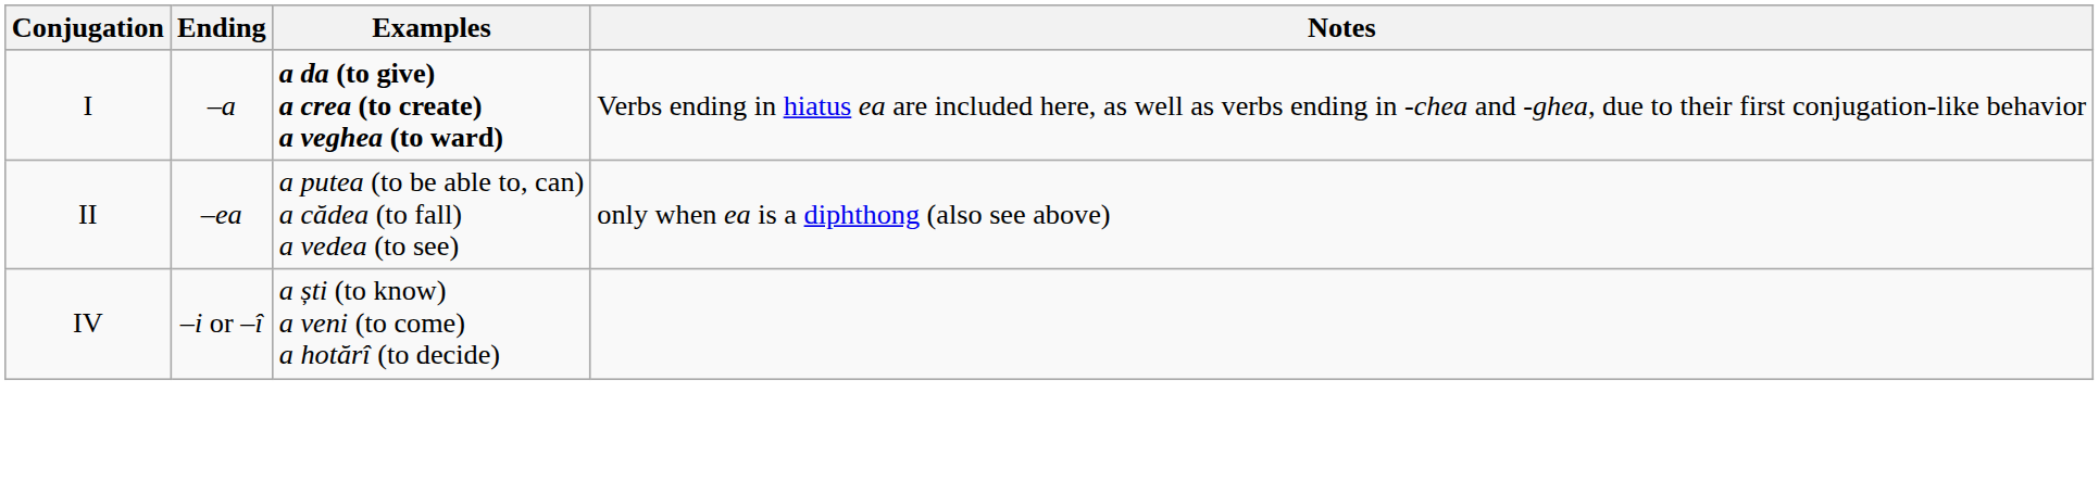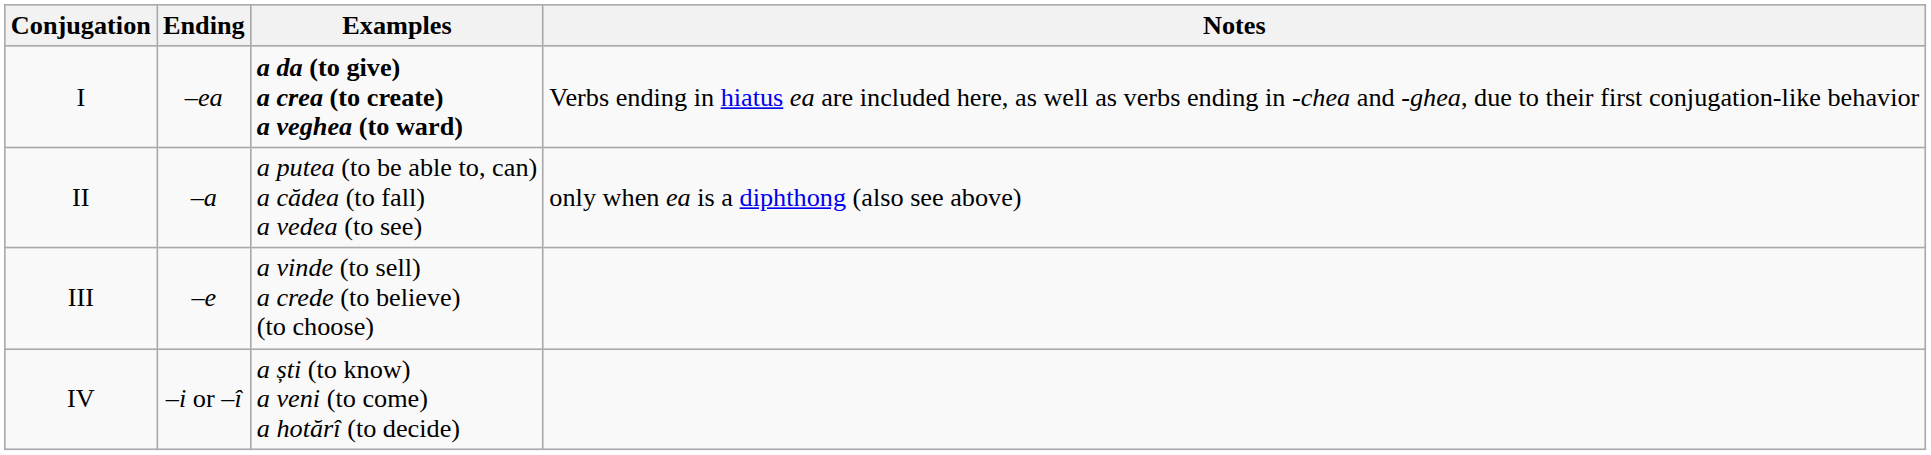 <table class="wikitable">
 <tr>
 <th>Conjugation</th>
 <th>Ending</th>
 <th>Examples</th>
 <th>Notes</th>
 </tr>
 <tr>
 <td style="text-align:center;">I</td>
-<td style="text-align:center;"><em>–a</em></td>
+<td style="text-align:center;"><em>–ea</em></td>
 <td><strong><em>a da</em> (to give)<br><em>a crea</em> (to create)<br><em>a veghea</em> (to ward)</strong></td>
 <td>Verbs ending in <a href='#'>hiatus</a> <em>ea</em> are included here, as well as verbs ending in <em>-chea</em> and <em>-ghea</em>, due to their first conjugation-like behavior</td>
 </tr>
 <tr>
 <td style="text-align:center;">II</td>
-<td style="text-align:center;"><em>–ea</em></td>
+<td style="text-align:center;"><em>–a</em></td>
 <td><em>a putea</em> (to be able to, can)<br><em>a cădea</em> (to fall)<br><em>a vedea</em> (to see)</td>
 <td>only when <em>ea</em> is a <a href='#'>diphthong</a> (also see above)</td>
+</tr>
+<tr>
+<td style="text-align:center;">III</td>
+<td style="text-align:center;"><em>–e</em></td>
+<td><em>a vinde</em> (to sell)<br><em>a crede</em> (to believe)<br><em></em> (to choose)</td>
+<td></td>
 </tr>
 <tr>
 <td style="text-align:center;">IV</td>
 <td style="text-align:center;"><em>–i</em> or <em>–î</em></td>
 <td><em>a ști</em> (to know)<br><em>a veni</em> (to come)<br><em>a hotărî</em> (to decide)</td>
 <td></td>
 </tr>
 </table>
